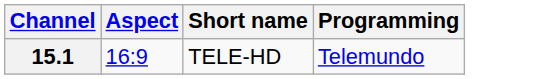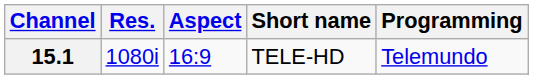 <table class="wikitable">
 <tr>
 <th scope = "row"><a href='#'>Channel</a></th>
+<th scope = "row"><a href='#'>Res.</a></th>
 <th scope = "row"><a href='#'>Aspect</a></th>
 <th scope = "row">Short name</th>
 <th scope = "row">Programming</th>
 </tr>
 <tr>
 <th scope = "row">15.1</th>
+<td><a href='#'>1080i</a></td>
 <td><a href='#'>16:9</a></td>
 <td>TELE-HD</td>
 <td><a href='#'>Telemundo</a></td>
 </tr>
 </table>
